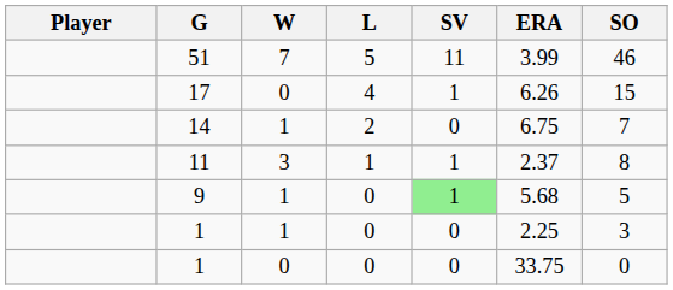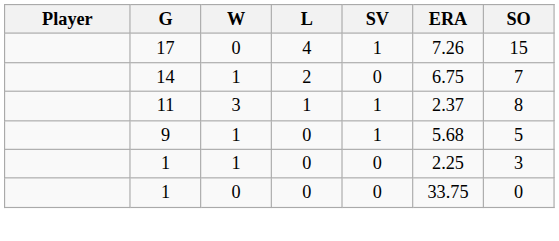 <table class="wikitable sortable">
 <tr>
 <th bgcolor="#DDDDFF" width="16%">Player</th>
 <th bgcolor="#DDDDFF" width="9%">G</th>
 <th bgcolor="#DDDDFF" width="9%">W</th>
 <th bgcolor="#DDDDFF" width="9%">L</th>
 <th bgcolor="#DDDDFF" width="9%">SV</th>
 <th bgcolor="#DDDDFF" width="9%">ERA</th>
 <th bgcolor="#DDDDFF" width="9%">SO</th>
 </tr>
 <tr align="center">
 <td></td>
-<td>51</td>
-<td>7</td>
-<td>5</td>
-<td>11</td>
-<td>3.99</td>
-<td>46</td>
-</tr>
-<tr align="center">
-<td></td>
 <td>17</td>
 <td>0</td>
 <td>4</td>
 <td>1</td>
-<td>6.26</td>
+<td>7.26</td>
 <td>15</td>
 </tr>
 <tr align="center">
 <td></td>
 <td>14</td>
 <td>1</td>
 <td>2</td>
 <td>0</td>
 <td>6.75</td>
 <td>7</td>
 </tr>
 <tr align="center">
 <td></td>
 <td>11</td>
 <td>3</td>
 <td>1</td>
 <td>1</td>
 <td>2.37</td>
 <td>8</td>
 </tr>
 <tr align="center">
 <td></td>
 <td>9</td>
 <td>1</td>
 <td>0</td>
-<td style="background: lightgreen;">1</td>
+<td>1</td>
 <td>5.68</td>
 <td>5</td>
 </tr>
 <tr align="center">
 <td></td>
 <td>1</td>
 <td>1</td>
 <td>0</td>
 <td>0</td>
 <td>2.25</td>
 <td>3</td>
 </tr>
 <tr align="center">
 <td></td>
 <td>1</td>
 <td>0</td>
 <td>0</td>
 <td>0</td>
 <td>33.75</td>
 <td>0</td>
 </tr>
 </table>
